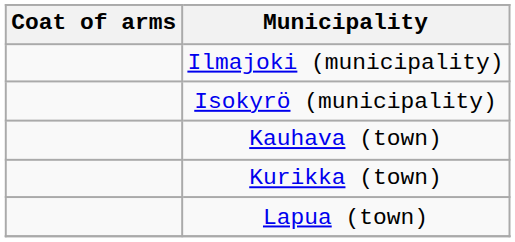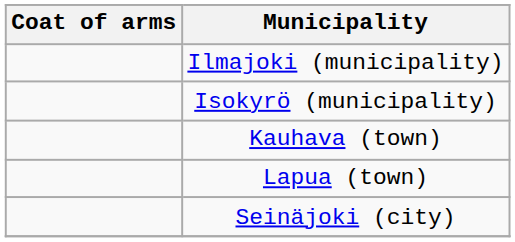 <table class="wikitable" style="font-size: 90%; text-align: center; line-height: normal; margin-left: 30px;">
 <tr>
 <th>Coat of arms</th>
 <th>Municipality</th>
 </tr>
 <tr>
 <td align=left></td>
 <td><a href='#'>Ilmajoki</a> (municipality)</td>
 </tr>
 <tr>
 <td align=left></td>
 <td><a href='#'>Isokyrö</a> (municipality)</td>
 </tr>
 <tr>
 <td align=left></td>
 <td><a href='#'>Kauhava</a> (town)</td>
 </tr>
 <tr>
 <td align=left></td>
-<td><a href='#'>Kurikka</a> (town)</td>
+<td><a href='#'>Lapua</a> (town)</td>
 </tr>
 <tr>
 <td align=left></td>
-<td><a href='#'>Lapua</a> (town)</td>
+<td><a href='#'>Seinäjoki</a> (city)</td>
 </tr>
 <tr>
 </tr>
 </table>
